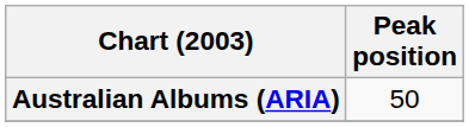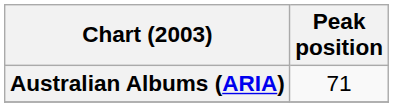 <table class="wikitable sortable plainrowheaders" style="text-align:center">
 <tr>
 <th scope="col">Chart (2003)</th>
 <th scope="col">Peak<br> position</th>
 </tr>
 <tr>
 <th scope="row">Australian Albums (<a href='#'>ARIA</a>)</th>
-<td>50</td>
+<td>71</td>
 </tr>
 <tr>
 </tr>
 <tr>
 </tr>
 <tr>
 </tr>
 <tr>
 </tr>
 <tr>
 </tr>
 </table>
